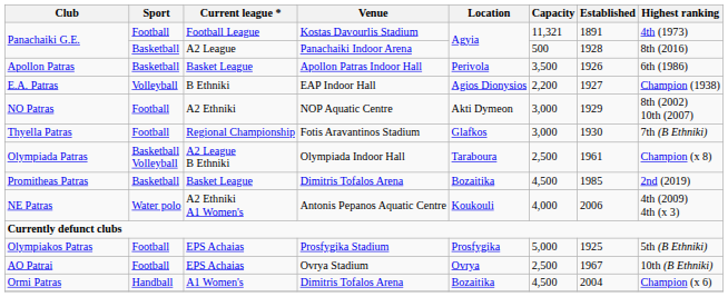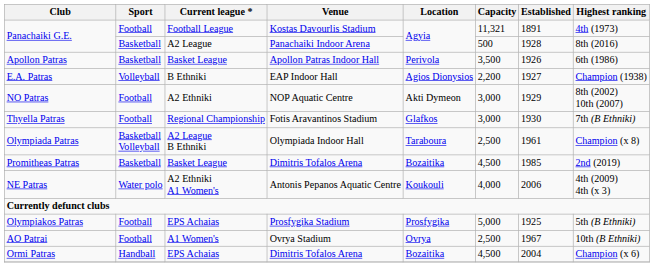 <table class="wikitable">
 <tr>
 <th width=170>Club</th>
 <th>Sport</th>
 <th>Current league *</th>
 <th>Venue</th>
 <th>Location</th>
 <th>Capacity</th>
 <th>Established</th>
 <th>Highest ranking</th>
 </tr>
 <tr>
 <td rowspan=2> <a href='#'>Panachaiki G.E.</a></td>
 <td><a href='#'>Football</a></td>
 <td><a href='#'>Football League</a></td>
 <td><a href='#'>Kostas Davourlis Stadium</a></td>
 <td rowspan=2><a href='#'>Agyia</a></td>
 <td>11,321</td>
 <td>1891</td>
 <td><a href='#'>4th</a> (1973)</td>
 </tr>
 <tr>
 <td><a href='#'>Basketball</a></td>
 <td>A2 League</td>
 <td><a href='#'>Panachaiki Indoor Arena</a></td>
 <td>500</td>
 <td>1928</td>
 <td>8th (2016)</td>
 </tr>
 <tr>
 <td><a href='#'>Apollon Patras</a></td>
 <td><a href='#'>Basketball</a></td>
 <td><a href='#'>Basket League</a></td>
 <td><a href='#'>Apollon Patras Indoor Hall</a></td>
 <td><a href='#'>Perivola</a></td>
 <td>3,500</td>
 <td>1926</td>
 <td>6th (1986)</td>
 </tr>
 <tr>
 <td> <a href='#'>E.A. Patras</a></td>
 <td><a href='#'>Volleyball</a></td>
 <td>B Ethniki</td>
 <td>EAP Indoor Hall</td>
 <td><a href='#'>Agios Dionysios</a></td>
 <td>2,200</td>
 <td>1927</td>
 <td><a href='#'>Champion</a> (1938)</td>
 </tr>
 <tr>
 <td> <a href='#'>NO Patras</a></td>
 <td><a href='#'>Football</a></td>
 <td>A2 Ethniki</td>
 <td>NOP Aquatic Centre</td>
 <td>Akti Dymeon</td>
 <td>3,000</td>
 <td>1929</td>
 <td>8th (2002) <br> 10th (2007)</td>
 </tr>
 <tr>
 <td> <a href='#'>Thyella Patras</a></td>
 <td><a href='#'>Football</a></td>
 <td><a href='#'>Regional Championship</a></td>
 <td>Fotis Aravantinos Stadium</td>
 <td><a href='#'>Glafkos</a></td>
 <td>3,000</td>
 <td>1930</td>
 <td>7th <em>(B Ethniki)</em></td>
 </tr>
 <tr>
 <td> <a href='#'>Olympiada Patras</a></td>
 <td><a href='#'>Basketball</a><br><a href='#'>Volleyball</a></td>
 <td><a href='#'>A2 League</a> <br> B Ethniki</td>
 <td>Olympiada Indoor Hall</td>
 <td><a href='#'>Taraboura</a></td>
 <td>2,500</td>
 <td>1961</td>
 <td><a href='#'>Champion</a> (x 8)</td>
 </tr>
 <tr>
 <td> <a href='#'>Promitheas Patras</a></td>
 <td><a href='#'>Basketball</a></td>
 <td><a href='#'>Basket League</a></td>
 <td><a href='#'>Dimitris Tofalos Arena</a></td>
 <td><a href='#'>Bozaitika</a></td>
 <td>4,500</td>
 <td>1985</td>
 <td><a href='#'>2nd</a> (2019)</td>
 </tr>
 <tr>
 <td> <a href='#'>NE Patras</a></td>
 <td><a href='#'>Water polo</a></td>
 <td>A2 Ethniki <br> <a href='#'>A1 Women's</a></td>
 <td>Antonis Pepanos Aquatic Centre</td>
 <td><a href='#'>Koukouli</a></td>
 <td>4,000</td>
 <td>2006</td>
 <td>4th (2009) <br> 4th (x 3)</td>
 </tr>
 <tr>
 <td colspan=8><strong>Currently defunct clubs</strong></td>
 </tr>
 <tr>
 <td> <a href='#'>Olympiakos Patras</a></td>
 <td><a href='#'>Football</a></td>
 <td><a href='#'>EPS Achaias</a></td>
 <td><a href='#'>Prosfygika Stadium</a></td>
 <td><a href='#'>Prosfygika</a></td>
 <td>5,000</td>
 <td>1925</td>
 <td>5th <em>(B Ethniki)</em></td>
 </tr>
 <tr>
 <td> <a href='#'>AO Patrai</a></td>
 <td><a href='#'>Football</a></td>
-<td><a href='#'>EPS Achaias</a></td>
+<td><a href='#'>A1 Women's</a></td>
 <td>Ovrya Stadium</td>
 <td><a href='#'>Ovrya</a></td>
 <td>2,500</td>
 <td>1967</td>
 <td>10th <em>(B Ethniki)</em></td>
 </tr>
 <tr>
 <td> <a href='#'>Ormi Patras</a></td>
 <td><a href='#'>Handball</a></td>
-<td><a href='#'>A1 Women's</a></td>
+<td><a href='#'>EPS Achaias</a></td>
 <td><a href='#'>Dimitris Tofalos Arena</a></td>
 <td><a href='#'>Bozaitika</a></td>
 <td>4,500</td>
 <td>2004</td>
 <td><a href='#'>Champion</a> (x 6)</td>
 </tr>
 <tr>
 </tr>
 </table>
